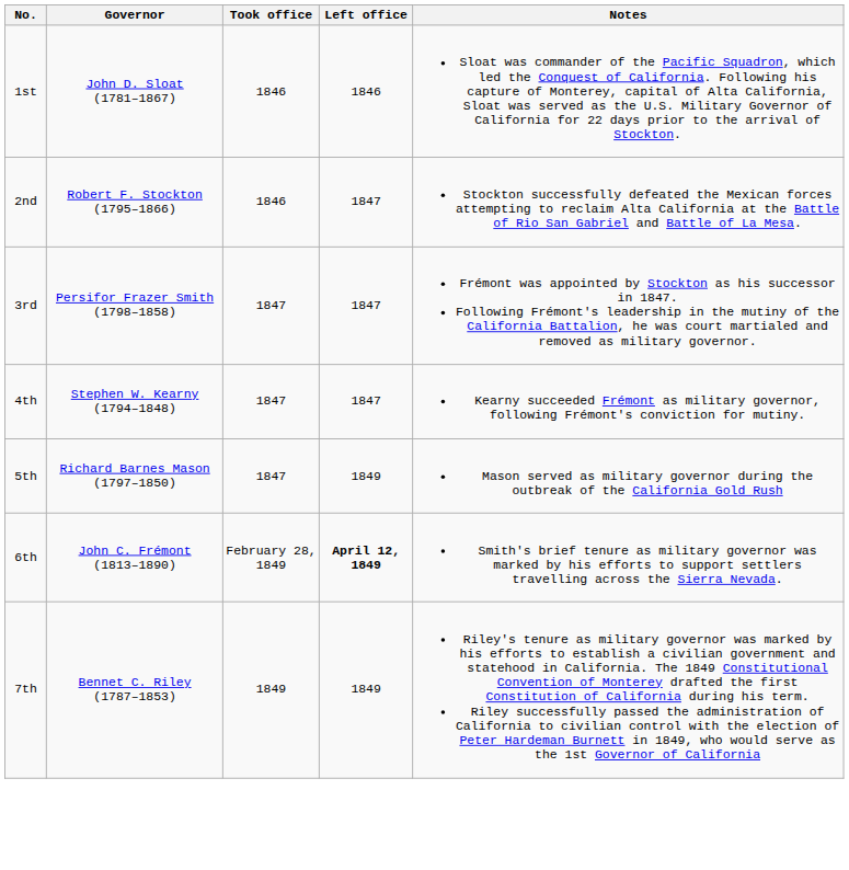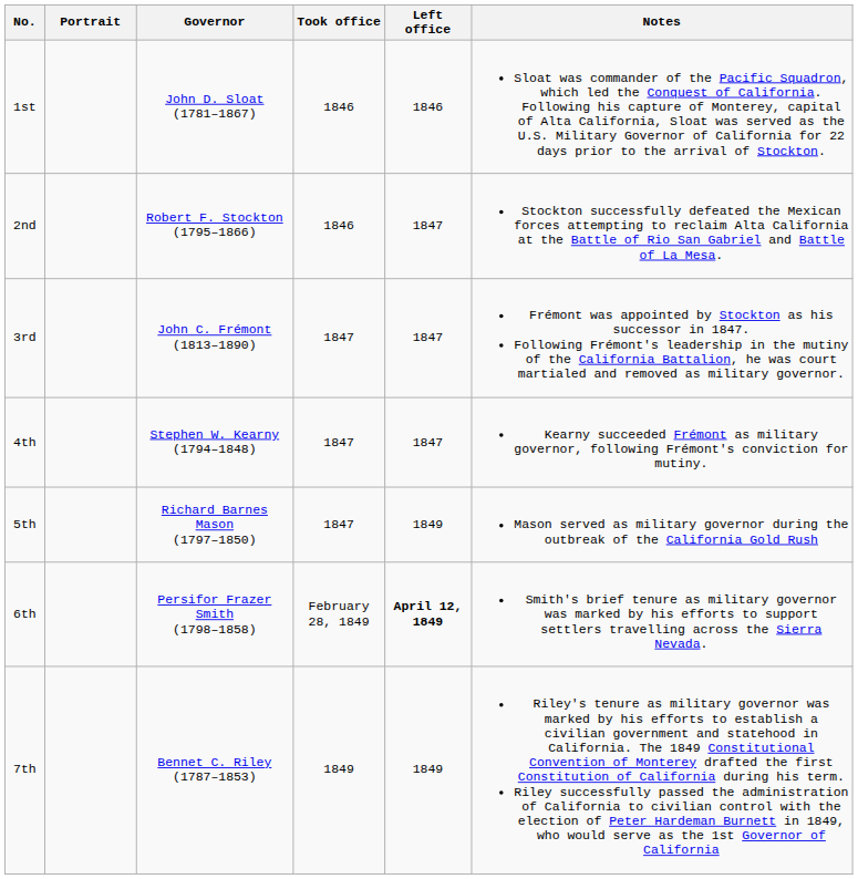 <table class="wikitable" style="text-align:center">
 <tr>
 <th scope="col" width=40>No.</th>
+<th scope="col" width=100>Portrait</th>
 <th scope="col" width=200>Governor</th>
 <th scope="col" width=100>Took office</th>
 <th scope="col" width=100>Left office</th>
 <th scope="col" width=500>Notes</th>
 </tr>
 <tr>
 <td>1st</td>
+<td></td>
 <td><a href='#'>John D. Sloat</a><br> (1781–1867)</td>
 <td>1846</td>
 <td>1846</td>
 <td><br><ul><li>Sloat was commander of the <a href='#'>Pacific Squadron</a>, which led the <a href='#'>Conquest of California</a>. Following his capture of Monterey, capital of Alta California, Sloat was served as the U.S. Military Governor of California for 22 days prior to the arrival of <a href='#'>Stockton</a>.</li></ul></td>
 </tr>
 <tr>
 <td>2nd</td>
+<td></td>
 <td><a href='#'>Robert F. Stockton</a><br> (1795–1866)</td>
 <td>1846</td>
 <td>1847</td>
 <td><br><ul><li>Stockton successfully defeated the Mexican forces attempting to reclaim Alta California at the <a href='#'>Battle of Rio San Gabriel</a> and <a href='#'>Battle of La Mesa</a>.</li></ul></td>
 </tr>
 <tr>
 <td>3rd</td>
-<td><a href='#'>Persifor Frazer Smith</a><br> (1798–1858)</td>
+<td></td>
+<td><a href='#'>John C. Frémont</a><br> (1813–1890)</td>
 <td>1847</td>
 <td>1847</td>
 <td><br><ul><li>Frémont was appointed by <a href='#'>Stockton</a> as his successor in 1847.</li><li>Following Frémont's leadership in the mutiny of the <a href='#'>California Battalion</a>, he was court martialed and removed as military governor.</li></ul></td>
 </tr>
 <tr>
 <td>4th</td>
+<td></td>
 <td><a href='#'>Stephen W. Kearny</a><br> (1794–1848)</td>
 <td>1847</td>
 <td>1847</td>
 <td><br><ul><li>Kearny succeeded <a href='#'>Frémont</a> as military governor, following Frémont's conviction for mutiny.</li></ul></td>
 </tr>
 <tr>
 <td>5th</td>
+<td></td>
 <td><a href='#'>Richard Barnes Mason</a><br> (1797–1850)</td>
 <td>1847</td>
 <td>1849</td>
 <td><br><ul><li>Mason served as military governor during the outbreak of the <a href='#'>California Gold Rush</a></li></ul></td>
 </tr>
 <tr>
 <td>6th</td>
-<td><a href='#'>John C. Frémont</a><br> (1813–1890)</td>
+<td></td>
+<td><a href='#'>Persifor Frazer Smith</a><br> (1798–1858)</td>
 <td>February 28, 1849</td>
 <td><strong>April 12, 1849</strong></td>
 <td><br><ul><li>Smith's brief tenure as military governor was marked by his efforts to support settlers travelling across the <a href='#'>Sierra Nevada</a>.</li></ul></td>
 </tr>
 <tr>
 <td>7th</td>
+<td></td>
 <td><a href='#'>Bennet C. Riley</a><br> (1787–1853)</td>
 <td>1849</td>
 <td>1849</td>
 <td><br><ul><li>Riley's tenure as military governor was marked by his efforts to establish a civilian government and statehood in California. The 1849 <a href='#'>Constitutional Convention of Monterey</a> drafted the first <a href='#'>Constitution of California</a> during his term.</li><li>Riley successfully passed the administration of California to civilian control with the election of <a href='#'>Peter Hardeman Burnett</a> in 1849, who would serve as the 1st <a href='#'>Governor of California</a></li></ul></td>
 </tr>
 </table>
